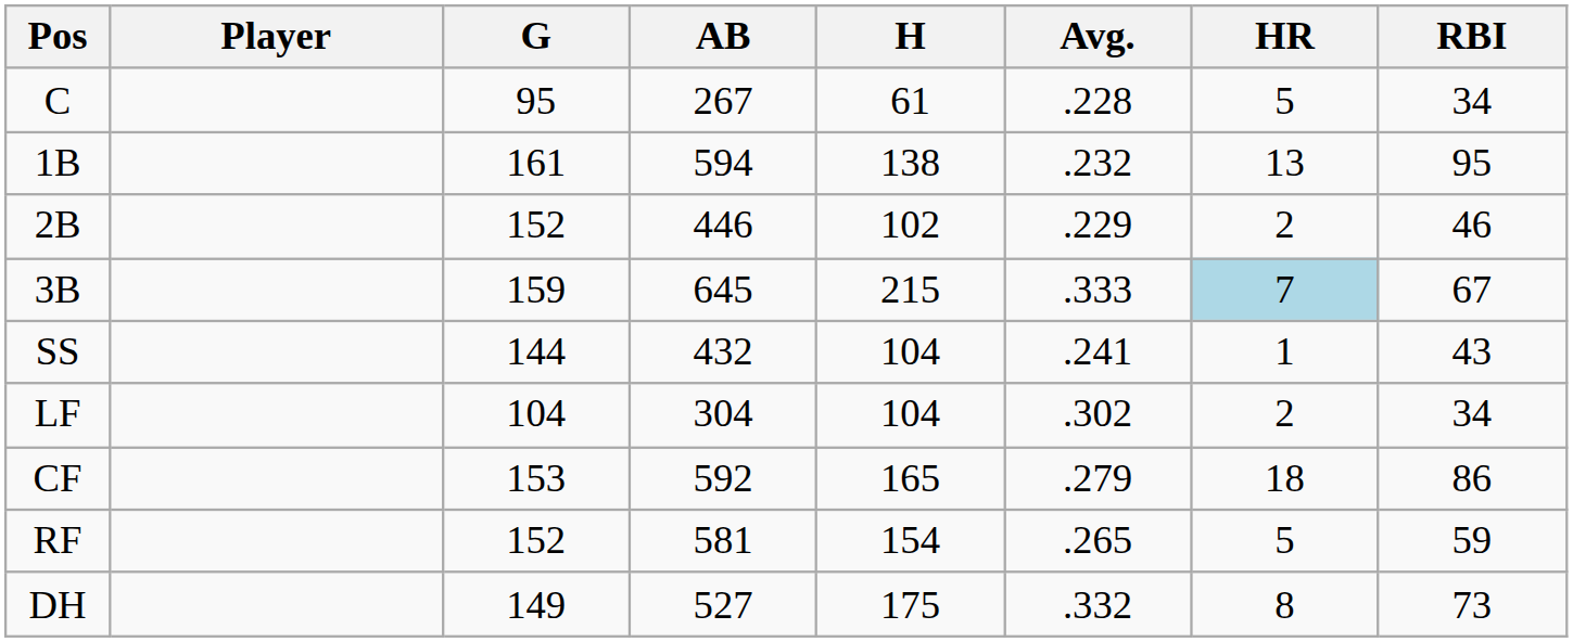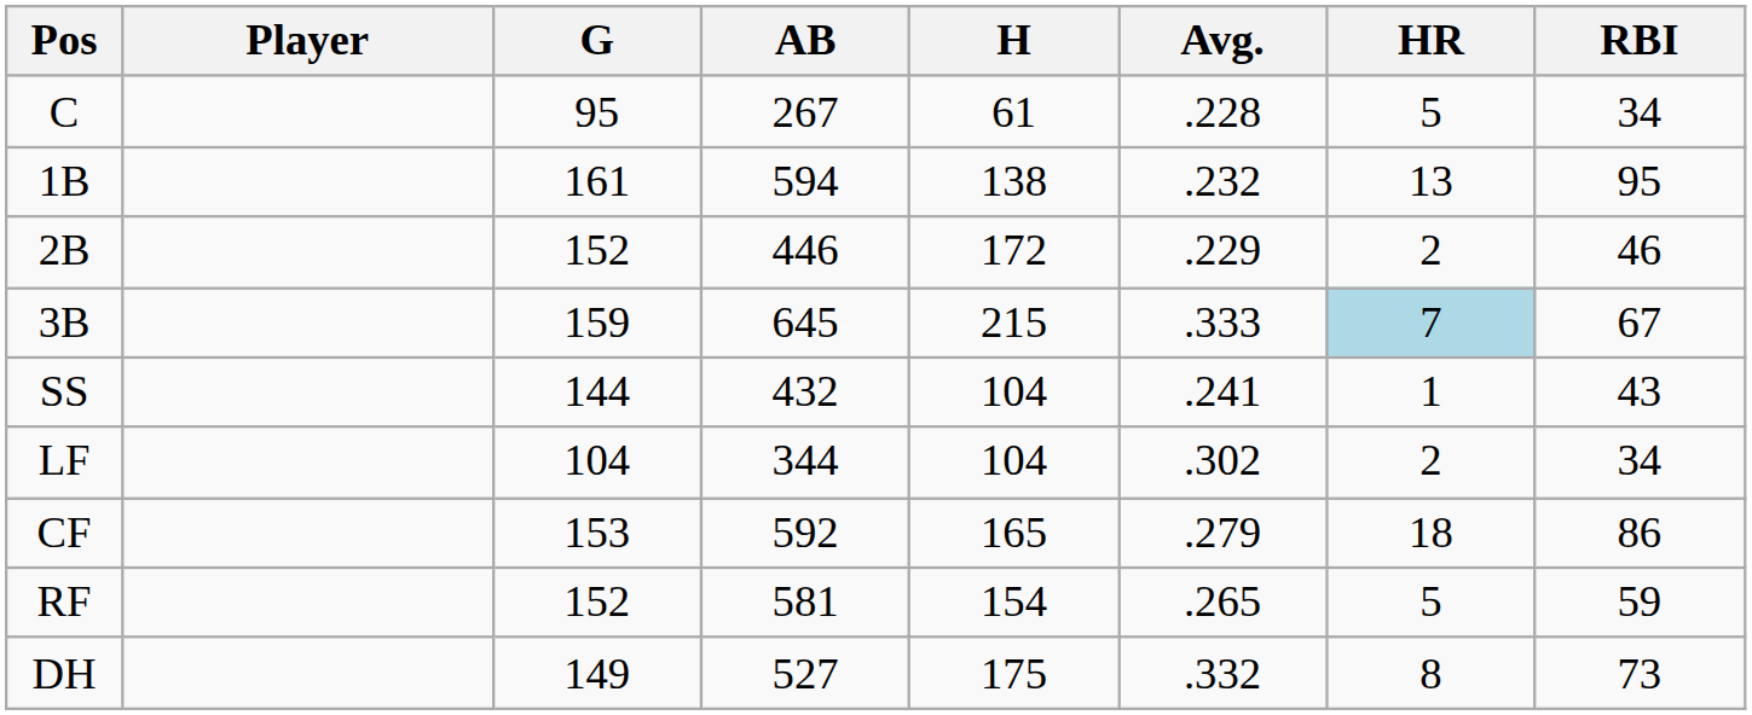 <table class="wikitable sortable">
 <tr>
 <th bgcolor="#DDDDFF" width="5%">Pos</th>
 <th bgcolor="#DDDDFF" width="16%">Player</th>
 <th bgcolor="#DDDDFF" width="9%">G</th>
 <th bgcolor="#DDDDFF" width="9%">AB</th>
 <th bgcolor="#DDDDFF" width="9%">H</th>
 <th bgcolor="#DDDDFF" width="9%">Avg.</th>
 <th bgcolor="#DDDDFF" width="9%">HR</th>
 <th bgcolor="#DDDDFF" width="9%">RBI</th>
 </tr>
 <tr align="center">
 <td>C</td>
 <td></td>
 <td>95</td>
 <td>267</td>
 <td>61</td>
 <td>.228</td>
 <td>5</td>
 <td>34</td>
 </tr>
 <tr align="center">
 <td>1B</td>
 <td></td>
 <td>161</td>
 <td>594</td>
 <td>138</td>
 <td>.232</td>
 <td>13</td>
 <td>95</td>
 </tr>
 <tr align="center">
 <td>2B</td>
 <td></td>
 <td>152</td>
 <td>446</td>
-<td>102</td>
+<td>172</td>
 <td>.229</td>
 <td>2</td>
 <td>46</td>
 </tr>
 <tr align="center">
 <td>3B</td>
 <td></td>
 <td>159</td>
 <td>645</td>
 <td>215</td>
 <td>.333</td>
 <td style="background: lightblue;">7</td>
 <td>67</td>
 </tr>
 <tr align="center">
 <td>SS</td>
 <td></td>
 <td>144</td>
 <td>432</td>
 <td>104</td>
 <td>.241</td>
 <td>1</td>
 <td>43</td>
 </tr>
 <tr align="center">
 <td>LF</td>
 <td></td>
 <td>104</td>
-<td>304</td>
+<td>344</td>
 <td>104</td>
 <td>.302</td>
 <td>2</td>
 <td>34</td>
 </tr>
 <tr align="center">
 <td>CF</td>
 <td></td>
 <td>153</td>
 <td>592</td>
 <td>165</td>
 <td>.279</td>
 <td>18</td>
 <td>86</td>
 </tr>
 <tr align="center">
 <td>RF</td>
 <td></td>
 <td>152</td>
 <td>581</td>
 <td>154</td>
 <td>.265</td>
 <td>5</td>
 <td>59</td>
 </tr>
 <tr align="center">
 <td>DH</td>
 <td></td>
 <td>149</td>
 <td>527</td>
 <td>175</td>
 <td>.332</td>
 <td>8</td>
 <td>73</td>
 </tr>
 </table>
